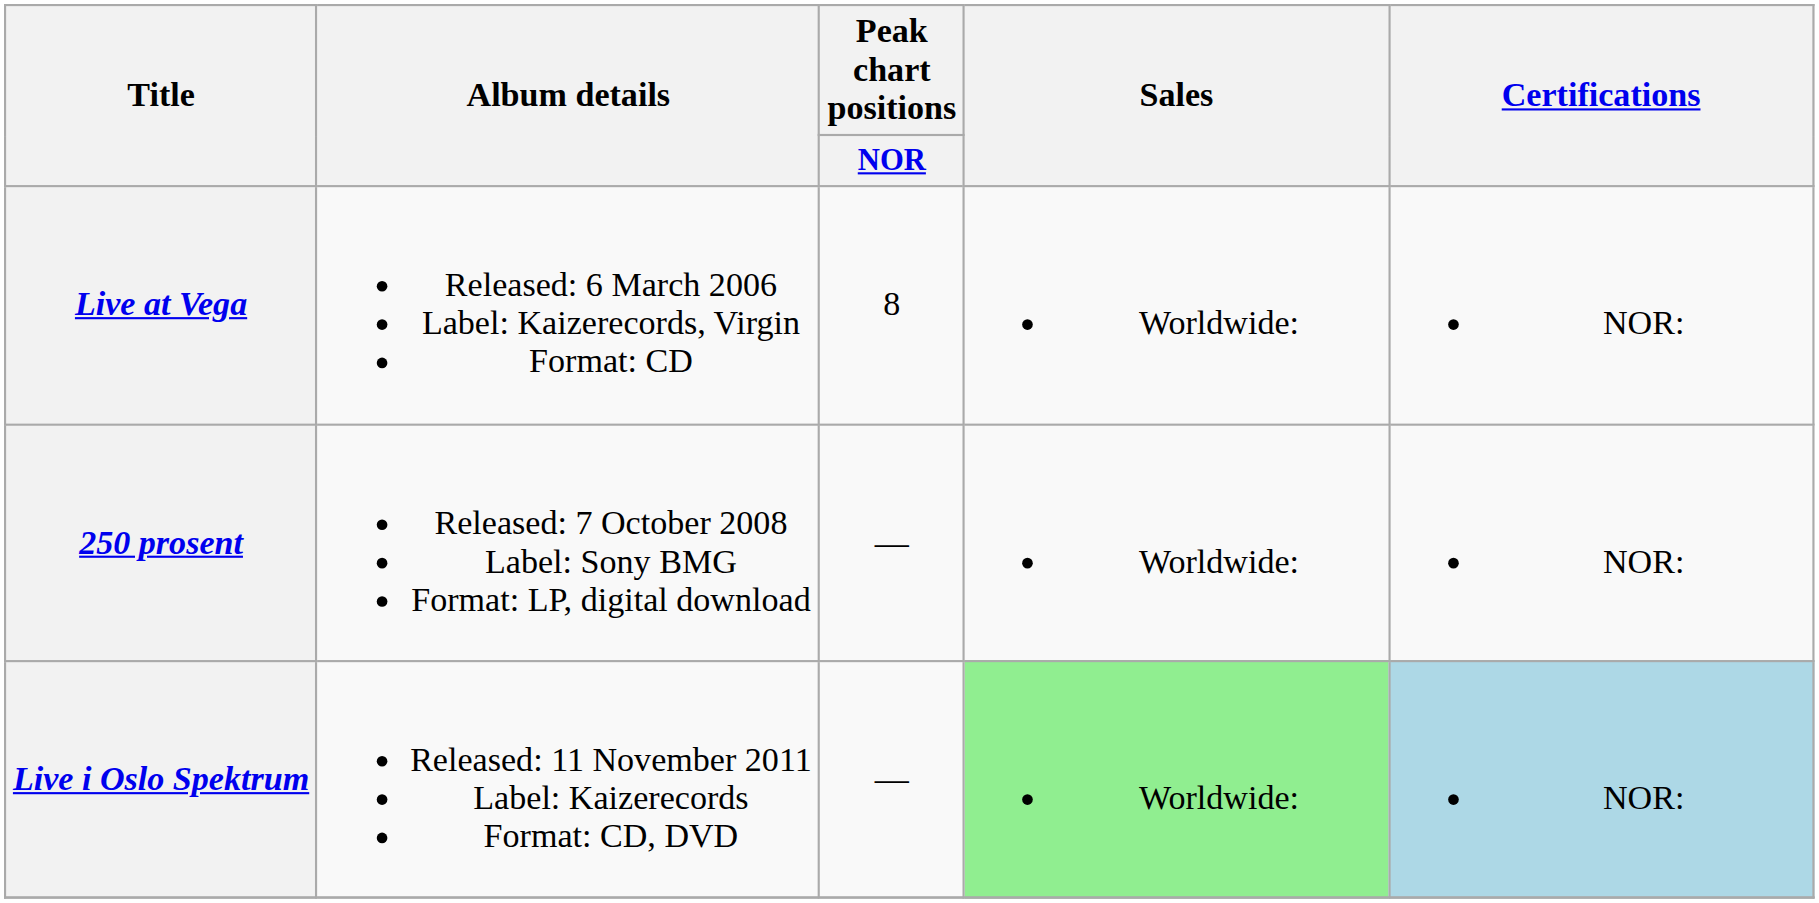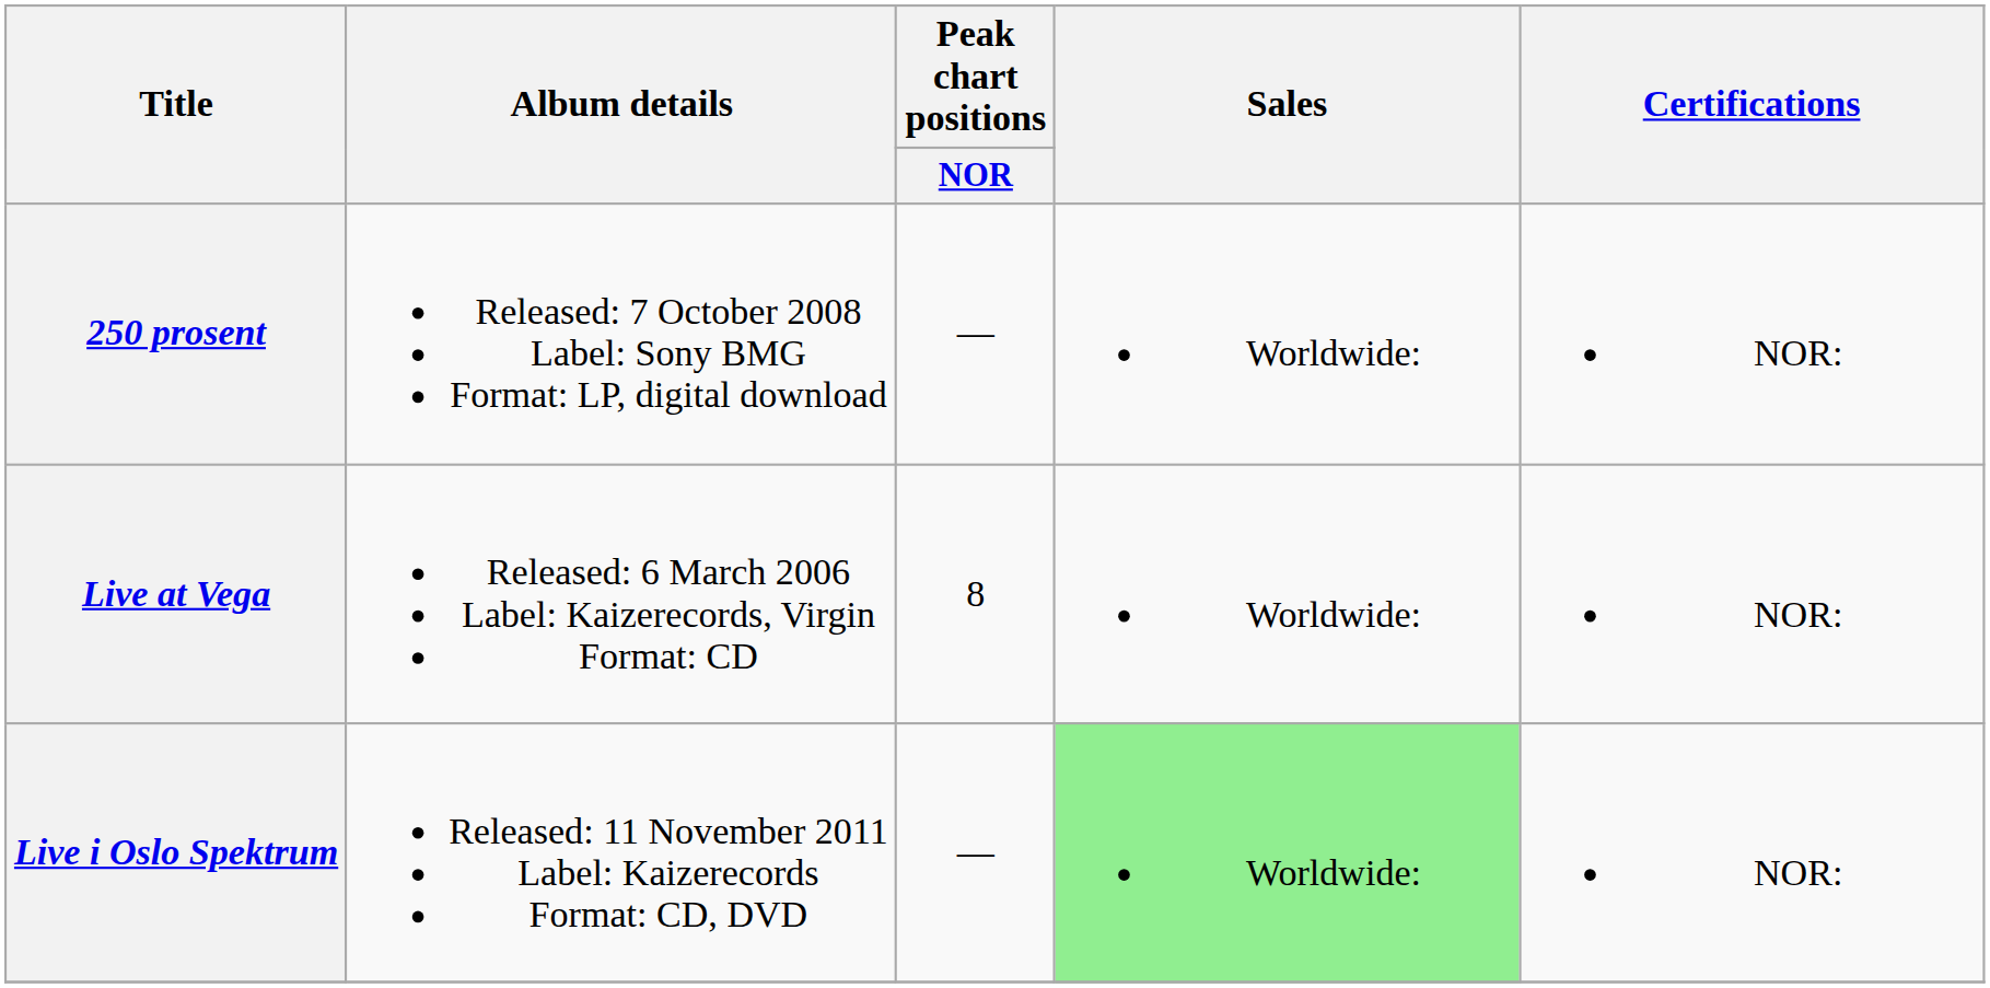 <table class="wikitable plainrowheaders" style="text-align:center;" border="1">
 <tr>
 <th scope="col" rowspan="2">Title</th>
 <th scope="col" rowspan="2">Album details</th>
 <th scope="col" colspan="1">Peak chart positions</th>
 <th scope="col" rowspan="2" style="width:12em;">Sales</th>
 <th scope="col" rowspan="2" style="width:12em;"><a href='#'>Certifications</a></th>
 </tr>
 <tr>
 <th scope="col" style="width:3em;font-size:90%;"><a href='#'>NOR</a><br></th>
 </tr>
 <tr>
-<th scope="row"><em><a href='#'>Live at Vega</a></em></th>
-<td><br><ul><li>Released: 6 March 2006</li><li>Label: Kaizerecords, Virgin</li><li>Format: CD</li></ul></td>
-<td>8</td>
+<th scope="row"><em><a href='#'>250 prosent</a></em></th>
+<td><br><ul><li>Released: 7 October 2008</li><li>Label: Sony BMG</li><li>Format: LP, digital download</li></ul></td>
+<td>—</td>
 <td><br><ul><li>Worldwide:</li></ul></td>
 <td><br><ul><li>NOR:</li></ul></td>
 </tr>
 <tr>
-<th scope="row"><em><a href='#'>250 prosent</a></em></th>
-<td><br><ul><li>Released: 7 October 2008</li><li>Label: Sony BMG</li><li>Format: LP, digital download</li></ul></td>
-<td>—</td>
+<th scope="row"><em><a href='#'>Live at Vega</a></em></th>
+<td><br><ul><li>Released: 6 March 2006</li><li>Label: Kaizerecords, Virgin</li><li>Format: CD</li></ul></td>
+<td>8</td>
 <td><br><ul><li>Worldwide:</li></ul></td>
 <td><br><ul><li>NOR:</li></ul></td>
 </tr>
 <tr>
 <th scope="row"><em><a href='#'>Live i Oslo Spektrum</a></em></th>
 <td><br><ul><li>Released: 11 November 2011</li><li>Label: Kaizerecords</li><li>Format: CD, DVD</li></ul></td>
 <td>—</td>
 <td style="background: lightgreen;"><br><ul><li>Worldwide:</li></ul></td>
-<td style="background: lightblue;"><br><ul><li>NOR:</li></ul></td>
+<td><br><ul><li>NOR:</li></ul></td>
 </tr>
 <tr>
 </tr>
 </table>
